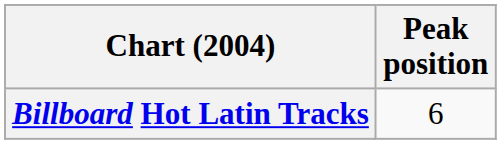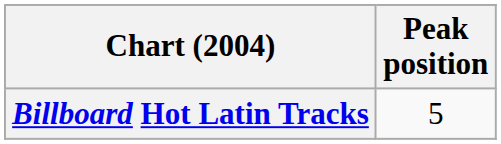 <table class="wikitable plainrowheaders">
 <tr>
 <th>Chart (2004)</th>
 <th>Peak<br>position</th>
 </tr>
 <tr>
 <th scope="row"><em><a href='#'>Billboard</a></em> <a href='#'>Hot Latin Tracks</a></th>
-<td style="text-align:center;">6</td>
+<td style="text-align:center;">5</td>
 </tr>
 </table>
